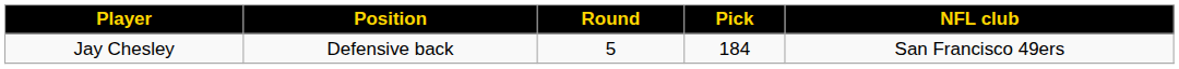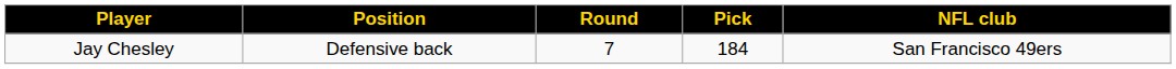 <table class="wikitable" width="80%">
 <tr align="center"  style="background:black;color:gold;">
 <td><strong>Player</strong></td>
 <td><strong>Position</strong></td>
 <td><strong>Round</strong></td>
 <td><strong>Pick</strong></td>
 <td><strong>NFL club</strong></td>
 </tr>
 <tr align="center" bgcolor="">
 <td>Jay Chesley</td>
 <td>Defensive back</td>
-<td>5</td>
+<td>7</td>
 <td>184</td>
 <td>San Francisco 49ers</td>
 </tr>
 <tr align="center" bgcolor="">
 </tr>
 </table>
